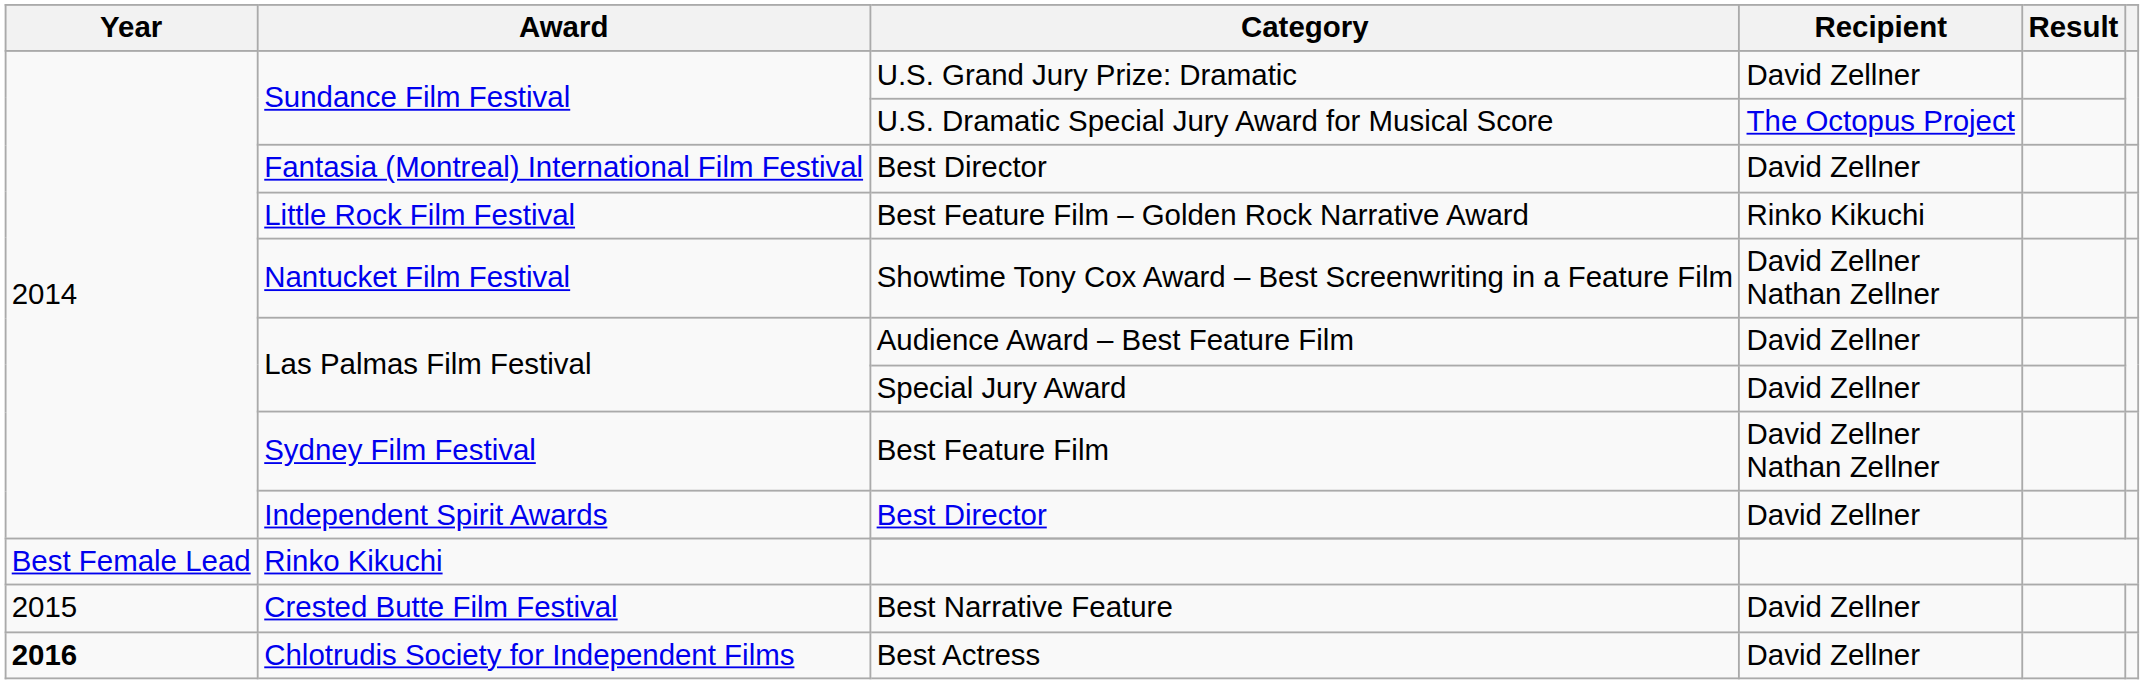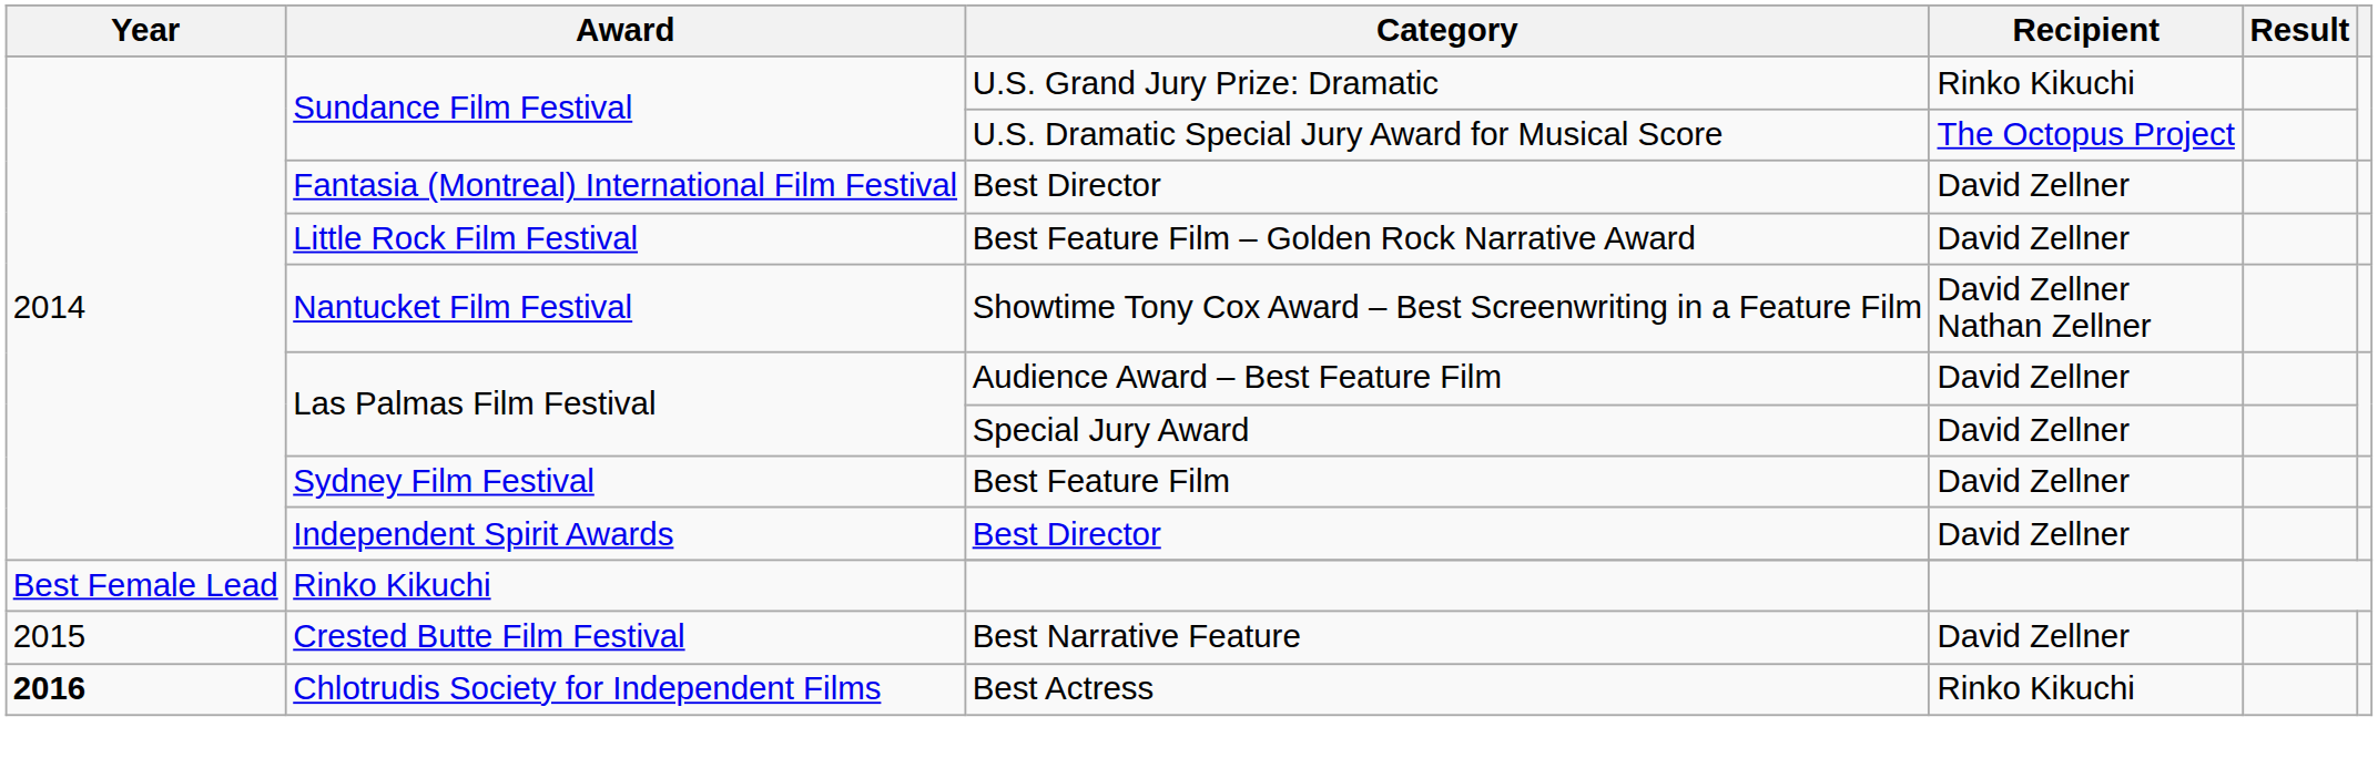 <table class="wikitable sortable" style="margin:1em auto;">
 <tr>
 <th>Year</th>
 <th>Award</th>
 <th>Category</th>
 <th>Recipient</th>
 <th>Result</th>
 <th class="unsortable"></th>
 </tr>
 <tr>
 <td rowspan="10">2014</td>
 <td rowspan="2"><a href='#'>Sundance Film Festival</a></td>
 <td>U.S. Grand Jury Prize: Dramatic</td>
-<td>David Zellner</td>
+<td>Rinko Kikuchi</td>
 <td></td>
 <td rowspan="2"></td>
 </tr>
 <tr>
 <td>U.S. Dramatic Special Jury Award for Musical Score</td>
 <td><a href='#'>The Octopus Project</a></td>
 <td></td>
 </tr>
 <tr>
 <td><a href='#'>Fantasia (Montreal) International Film Festival</a></td>
 <td>Best Director</td>
 <td>David Zellner</td>
 <td></td>
 <td></td>
 </tr>
 <tr>
 <td><a href='#'>Little Rock Film Festival</a></td>
 <td>Best Feature Film – Golden Rock Narrative Award</td>
-<td>Rinko Kikuchi</td>
+<td>David Zellner</td>
 <td></td>
 <td></td>
 </tr>
 <tr>
 <td><a href='#'>Nantucket Film Festival</a></td>
 <td>Showtime Tony Cox Award – Best Screenwriting in a Feature Film</td>
 <td>David Zellner<br>Nathan Zellner</td>
 <td></td>
 <td></td>
 </tr>
 <tr>
 <td rowspan="2">Las Palmas Film Festival</td>
 <td>Audience Award – Best Feature Film</td>
 <td>David Zellner</td>
 <td></td>
 <td rowspan="2"></td>
 </tr>
 <tr>
 <td>Special Jury Award</td>
 <td>David Zellner</td>
 <td></td>
 </tr>
 <tr>
 <td><a href='#'>Sydney Film Festival</a></td>
 <td>Best Feature Film</td>
-<td>David Zellner<br>Nathan Zellner</td>
+<td>David Zellner</td>
 <td></td>
 <td></td>
 </tr>
 <tr>
 <td rowspan="2"><a href='#'>Independent Spirit Awards</a></td>
 <td><a href='#'>Best Director</a></td>
 <td>David Zellner</td>
 <td></td>
 <td></td>
 </tr>
 <tr>
 </tr>
 <tr>
 <td><a href='#'>Best Female Lead</a></td>
 <td><a href='#'>Rinko Kikuchi</a></td>
 <td></td>
 <td></td>
 </tr>
 <tr>
 <td>2015</td>
 <td><a href='#'>Crested Butte Film Festival</a></td>
 <td>Best Narrative Feature</td>
 <td>David Zellner</td>
 <td></td>
 <td></td>
 </tr>
 <tr>
 <td><strong>2016</strong></td>
 <td><a href='#'>Chlotrudis Society for Independent Films</a></td>
 <td>Best Actress</td>
-<td>David Zellner</td>
+<td>Rinko Kikuchi</td>
 <td></td>
 <td></td>
 </tr>
 </table>
